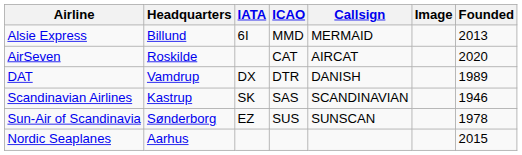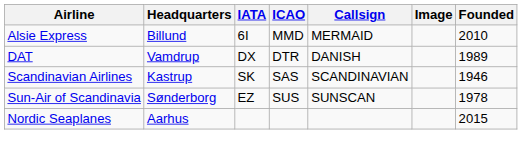 <table class="wikitable sortable">
 <tr valign="middle">
 <th>Airline</th>
 <th>Headquarters</th>
 <th><a href='#'>IATA</a></th>
 <th><a href='#'>ICAO</a></th>
 <th><a href='#'>Callsign</a></th>
 <th>Image</th>
 <th>Founded</th>
 </tr>
 <tr>
 <td><a href='#'>Alsie Express</a></td>
 <td><a href='#'>Billund</a></td>
 <td>6I</td>
 <td>MMD</td>
 <td>MERMAID</td>
 <td></td>
-<td>2013</td>
-</tr>
-<tr>
-<td><a href='#'>AirSeven</a></td>
-<td><a href='#'>Roskilde</a></td>
-<td></td>
-<td>CAT</td>
-<td>AIRCAT</td>
-<td></td>
-<td>2020</td>
+<td>2010</td>
 </tr>
 <tr>
 <td><a href='#'>DAT</a></td>
 <td><a href='#'>Vamdrup</a></td>
 <td>DX</td>
 <td>DTR</td>
 <td>DANISH</td>
 <td></td>
 <td>1989</td>
 </tr>
 <tr>
 <td><a href='#'>Scandinavian Airlines</a></td>
 <td><a href='#'>Kastrup</a></td>
 <td>SK</td>
 <td>SAS</td>
 <td>SCANDINAVIAN</td>
 <td></td>
 <td>1946</td>
 </tr>
 <tr>
 <td><a href='#'>Sun-Air of Scandinavia</a></td>
 <td><a href='#'>Sønderborg</a></td>
 <td>EZ</td>
 <td>SUS</td>
 <td>SUNSCAN</td>
 <td></td>
 <td>1978</td>
 </tr>
 <tr>
 <td><a href='#'>Nordic Seaplanes</a></td>
 <td><a href='#'>Aarhus</a></td>
 <td></td>
 <td></td>
 <td></td>
 <td></td>
 <td>2015</td>
 </tr>
 </table>
